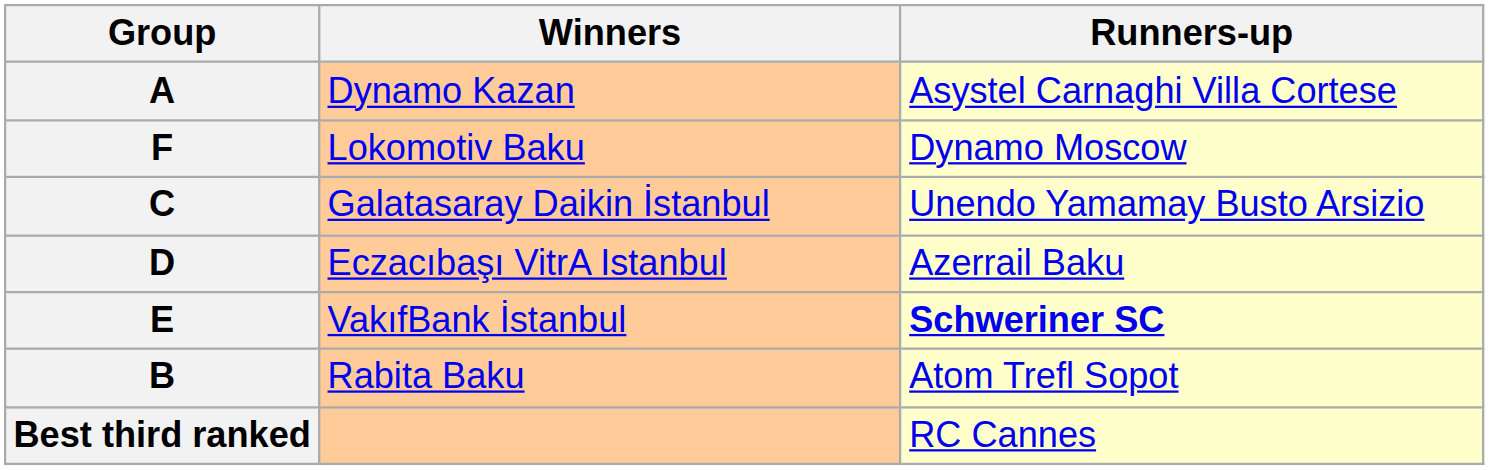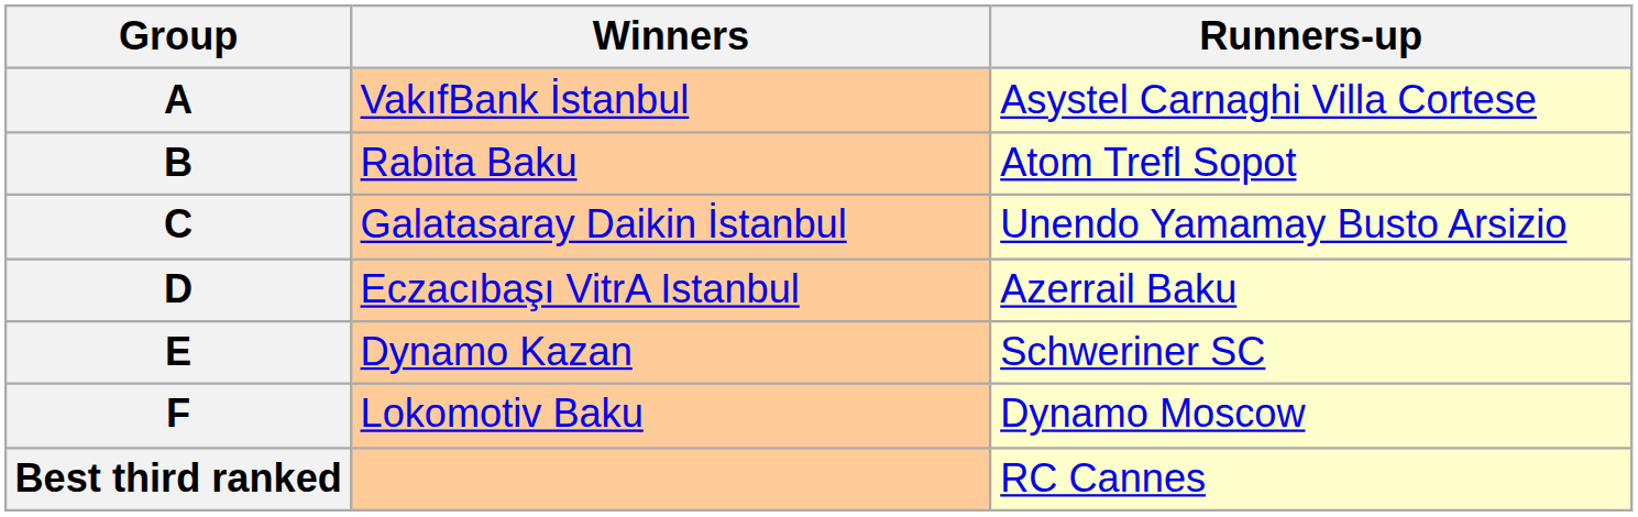 <table class="wikitable">
 <tr>
 <th>Group</th>
 <th width=250>Winners</th>
 <th width=250>Runners-up</th>
 </tr>
 <tr>
 <th>A</th>
-<td bgcolor="ffcc99"> <a href='#'>Dynamo Kazan</a></td>
+<td bgcolor="ffcc99"> <a href='#'>VakıfBank İstanbul</a></td>
 <td bgcolor="ffffcc"> <a href='#'>Asystel Carnaghi Villa Cortese</a></td>
 </tr>
 <tr>
-<th>F</th>
-<td bgcolor="ffcc99"> <a href='#'>Lokomotiv Baku</a></td>
-<td bgcolor="ffffcc"> <a href='#'>Dynamo Moscow</a></td>
+<th>B</th>
+<td bgcolor="ffcc99"> <a href='#'>Rabita Baku</a></td>
+<td bgcolor="ffffcc"> <a href='#'>Atom Trefl Sopot</a></td>
 </tr>
 <tr>
 <th>C</th>
 <td bgcolor="ffcc99"> <a href='#'>Galatasaray Daikin İstanbul</a></td>
 <td bgcolor="ffffcc"> <a href='#'>Unendo Yamamay Busto Arsizio</a></td>
 </tr>
 <tr>
 <th>D</th>
 <td bgcolor="ffcc99"> <a href='#'>Eczacıbaşı VitrA Istanbul</a></td>
 <td bgcolor="ffffcc"> <a href='#'>Azerrail Baku</a></td>
 </tr>
 <tr>
 <th>E</th>
-<td bgcolor="ffcc99"> <a href='#'>VakıfBank İstanbul</a></td>
-<td bgcolor="ffffcc"><strong> <a href='#'>Schweriner SC</a></strong></td>
+<td bgcolor="ffcc99"> <a href='#'>Dynamo Kazan</a></td>
+<td bgcolor="ffffcc"> <a href='#'>Schweriner SC</a></td>
 </tr>
 <tr>
-<th>B</th>
-<td bgcolor="ffcc99"> <a href='#'>Rabita Baku</a></td>
-<td bgcolor="ffffcc"> <a href='#'>Atom Trefl Sopot</a></td>
+<th>F</th>
+<td bgcolor="ffcc99"> <a href='#'>Lokomotiv Baku</a></td>
+<td bgcolor="ffffcc"> <a href='#'>Dynamo Moscow</a></td>
 </tr>
 <tr>
 <th>Best third ranked</th>
 <td bgcolor="ffcc99"></td>
 <td bgcolor="ffffcc"> <a href='#'>RC Cannes</a></td>
 </tr>
 </table>
